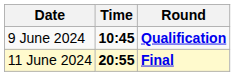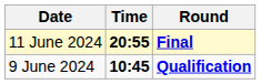 <table class="wikitable">
 <tr>
 <th>Date</th>
 <th>Time</th>
 <th>Round</th>
 </tr>
+<tr style=background:lemonchiffon>
+<td>11 June 2024</td>
+<td><strong>20:55</strong></td>
+<td><strong><a href='#'>Final</a></strong></td>
+</tr>
 <tr>
 <td>9 June 2024</td>
 <td><strong>10:45</strong></td>
 <td><strong><a href='#'>Qualification</a></strong></td>
 </tr>
-<tr style=background:lemonchiffon>
-<td>11 June 2024</td>
-<td><strong>20:55</strong></td>
-<td><strong><a href='#'>Final</a></strong></td>
-</tr>
 </table>
